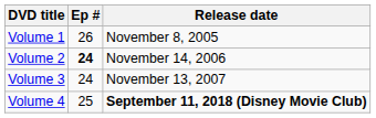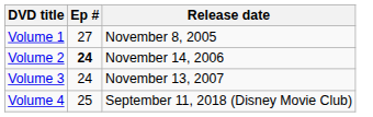 <table class="wikitable sortable">
 <tr>
 <th>DVD title</th>
 <th>Ep #</th>
 <th>Release date</th>
 </tr>
 <tr>
 <td><a href='#'>Volume 1</a></td>
-<td style="text-align:center;">26</td>
+<td style="text-align:center;">27</td>
 <td>November 8, 2005</td>
 </tr>
 <tr>
 <td><a href='#'>Volume 2</a></td>
 <td style="text-align:center;"><strong>24</strong></td>
 <td>November 14, 2006</td>
 </tr>
 <tr>
 <td><a href='#'>Volume 3</a></td>
 <td style="text-align:center;">24</td>
 <td>November 13, 2007</td>
 </tr>
 <tr>
 <td><a href='#'>Volume 4</a></td>
 <td style="text-align:center;">25</td>
-<td><strong>September 11, 2018 (Disney Movie Club)</strong></td>
+<td>September 11, 2018 (Disney Movie Club)</td>
 </tr>
 </table>
